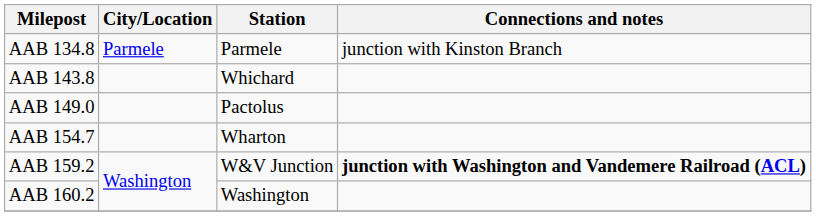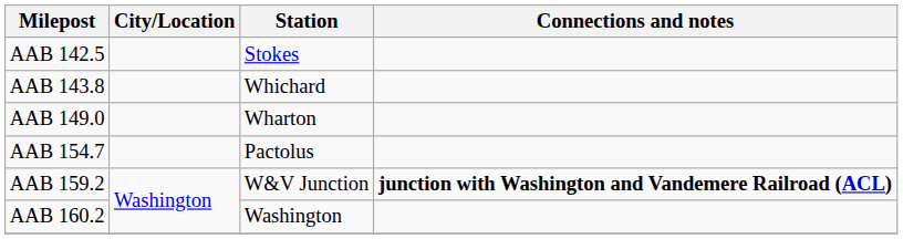 <table class="wikitable">
 <tr>
 <th>Milepost</th>
 <th>City/Location</th>
 <th>Station</th>
 <th>Connections and notes</th>
 </tr>
 <tr>
-<td>AAB 134.8</td>
-<td><a href='#'>Parmele</a></td>
-<td>Parmele</td>
-<td>junction with Kinston Branch</td>
+<td>AAB 142.5</td>
+<td></td>
+<td><a href='#'>Stokes</a></td>
+<td></td>
 </tr>
 <tr>
 <td>AAB 143.8</td>
 <td></td>
 <td>Whichard</td>
 <td></td>
 </tr>
 <tr>
 <td>AAB 149.0</td>
 <td></td>
-<td>Pactolus</td>
+<td>Wharton</td>
 <td></td>
 </tr>
 <tr>
 <td>AAB 154.7</td>
 <td></td>
-<td>Wharton</td>
+<td>Pactolus</td>
 <td></td>
 </tr>
 <tr>
 <td>AAB 159.2</td>
 <td ! rowspan="2"><a href='#'>Washington</a></td>
 <td>W&V Junction</td>
 <td><strong>junction with Washington and Vandemere Railroad (<a href='#'>ACL</a>)</strong></td>
 </tr>
 <tr>
 <td>AAB 160.2</td>
 <td>Washington</td>
 <td></td>
 </tr>
 <tr>
 </tr>
 </table>
